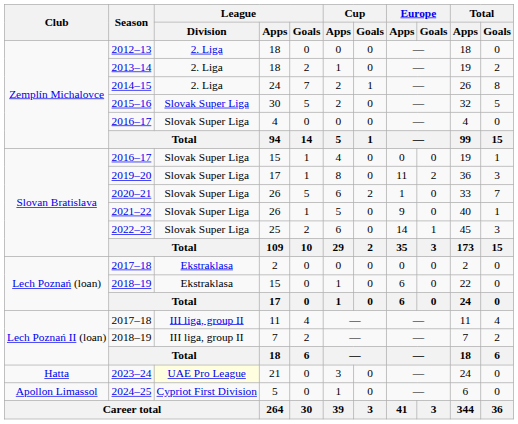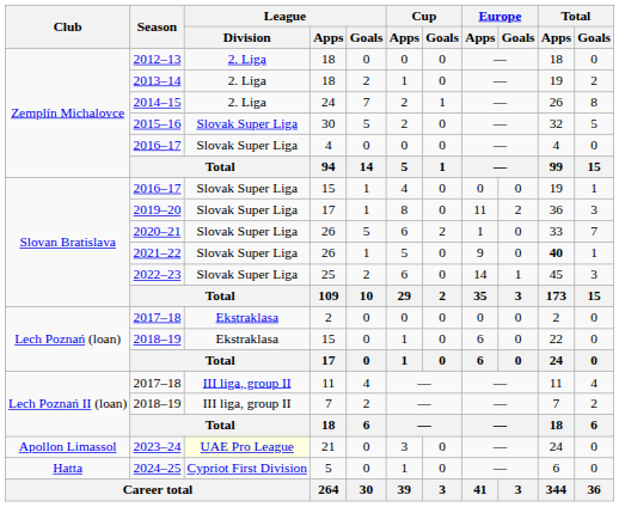 <table class="wikitable" style="text-align:center">
 <tr>
 <th rowspan="2">Club</th>
 <th rowspan="2">Season</th>
 <th colspan="3">League</th>
 <th colspan="2">Cup</th>
 <th colspan="2"><a href='#'>Europe</a></th>
 <th colspan="2">Total</th>
 </tr>
 <tr>
 <th>Division</th>
 <th>Apps</th>
 <th>Goals</th>
 <th>Apps</th>
 <th>Goals</th>
 <th>Apps</th>
 <th>Goals</th>
 <th>Apps</th>
 <th>Goals</th>
 </tr>
 <tr>
 <td rowspan="6"><a href='#'>Zemplín Michalovce</a></td>
 <td><a href='#'>2012–13</a></td>
 <td><a href='#'>2. Liga</a></td>
 <td>18</td>
 <td>0</td>
 <td>0</td>
 <td>0</td>
 <td colspan="2">—</td>
 <td>18</td>
 <td>0</td>
 </tr>
 <tr>
 <td><a href='#'>2013–14</a></td>
 <td>2. Liga</td>
 <td>18</td>
 <td>2</td>
 <td>1</td>
 <td>0</td>
 <td colspan="2">—</td>
 <td>19</td>
 <td>2</td>
 </tr>
 <tr>
 <td><a href='#'>2014–15</a></td>
 <td>2. Liga</td>
 <td>24</td>
 <td>7</td>
 <td>2</td>
 <td>1</td>
 <td colspan="2">—</td>
 <td>26</td>
 <td>8</td>
 </tr>
 <tr>
 <td><a href='#'>2015–16</a></td>
 <td><a href='#'>Slovak Super Liga</a></td>
 <td>30</td>
 <td>5</td>
 <td>2</td>
 <td>0</td>
 <td colspan="2">—</td>
 <td>32</td>
 <td>5</td>
 </tr>
 <tr>
 <td><a href='#'>2016–17</a></td>
 <td>Slovak Super Liga</td>
 <td>4</td>
 <td>0</td>
 <td>0</td>
 <td>0</td>
 <td colspan="2">—</td>
 <td>4</td>
 <td>0</td>
 </tr>
 <tr>
 <th colspan="2">Total</th>
 <th>94</th>
 <th>14</th>
 <th>5</th>
 <th>1</th>
 <th colspan="2">—</th>
 <th>99</th>
 <th>15</th>
 </tr>
 <tr>
 <td rowspan="6"><a href='#'>Slovan Bratislava</a></td>
 <td><a href='#'>2016–17</a></td>
 <td>Slovak Super Liga</td>
 <td>15</td>
 <td>1</td>
 <td>4</td>
 <td>0</td>
 <td>0</td>
 <td>0</td>
 <td>19</td>
 <td>1</td>
 </tr>
 <tr>
 <td><a href='#'>2019–20</a></td>
 <td>Slovak Super Liga</td>
 <td>17</td>
 <td>1</td>
 <td>8</td>
 <td>0</td>
 <td>11</td>
 <td>2</td>
 <td>36</td>
 <td>3</td>
 </tr>
 <tr>
 <td><a href='#'>2020–21</a></td>
 <td>Slovak Super Liga</td>
 <td>26</td>
 <td>5</td>
 <td>6</td>
 <td>2</td>
 <td>1</td>
 <td>0</td>
 <td>33</td>
 <td>7</td>
 </tr>
 <tr>
 <td><a href='#'>2021–22</a></td>
 <td>Slovak Super Liga</td>
 <td>26</td>
 <td>1</td>
 <td>5</td>
 <td>0</td>
 <td>9</td>
 <td>0</td>
-<td>40</td>
+<td><strong>40</strong></td>
 <td>1</td>
 </tr>
 <tr>
 <td><a href='#'>2022–23</a></td>
 <td>Slovak Super Liga</td>
 <td>25</td>
 <td>2</td>
 <td>6</td>
 <td>0</td>
 <td>14</td>
 <td>1</td>
 <td>45</td>
 <td>3</td>
 </tr>
 <tr>
 <th colspan="2">Total</th>
 <th>109</th>
 <th>10</th>
 <th>29</th>
 <th>2</th>
 <th>35</th>
 <th>3</th>
 <th>173</th>
 <th>15</th>
 </tr>
 <tr>
 <td rowspan="3"><a href='#'>Lech Poznań</a> (loan)</td>
 <td><a href='#'>2017–18</a></td>
 <td><a href='#'>Ekstraklasa</a></td>
 <td>2</td>
 <td>0</td>
 <td>0</td>
 <td>0</td>
 <td>0</td>
 <td>0</td>
 <td>2</td>
 <td>0</td>
 </tr>
 <tr>
 <td><a href='#'>2018–19</a></td>
 <td>Ekstraklasa</td>
 <td>15</td>
 <td>0</td>
 <td>1</td>
 <td>0</td>
 <td>6</td>
 <td>0</td>
 <td>22</td>
 <td>0</td>
 </tr>
 <tr>
 <th colspan="2">Total</th>
 <th>17</th>
 <th>0</th>
 <th>1</th>
 <th>0</th>
 <th>6</th>
 <th>0</th>
 <th>24</th>
 <th>0</th>
 </tr>
 <tr>
 <td rowspan="3"><a href='#'>Lech Poznań II</a> (loan)</td>
 <td>2017–18</td>
 <td><a href='#'>III liga, group II</a></td>
 <td>11</td>
 <td>4</td>
 <td colspan="2">—</td>
 <td colspan="2">—</td>
 <td>11</td>
 <td>4</td>
 </tr>
 <tr>
 <td>2018–19</td>
 <td>III liga, group II</td>
 <td>7</td>
 <td>2</td>
 <td colspan="2">—</td>
 <td colspan="2">—</td>
 <td>7</td>
 <td>2</td>
 </tr>
 <tr>
 <th colspan="2">Total</th>
 <th>18</th>
 <th>6</th>
 <th colspan="2">—</th>
 <th colspan="2">—</th>
 <th>18</th>
 <th>6</th>
 </tr>
 <tr>
-<td><a href='#'>Hatta</a></td>
+<td><a href='#'>Apollon Limassol</a></td>
 <td><a href='#'>2023–24</a></td>
 <td style="background: lightyellow;"><a href='#'>UAE Pro League</a></td>
 <td>21</td>
 <td>0</td>
 <td>3</td>
 <td>0</td>
 <td colspan="2">—</td>
 <td>24</td>
 <td>0</td>
 </tr>
 <tr>
-<td><a href='#'>Apollon Limassol</a></td>
+<td><a href='#'>Hatta</a></td>
 <td><a href='#'>2024–25</a></td>
 <td><a href='#'>Cypriot First Division</a></td>
 <td>5</td>
 <td>0</td>
 <td>1</td>
 <td>0</td>
 <td colspan="2">—</td>
 <td>6</td>
 <td>0</td>
 </tr>
 <tr>
 <th colspan="3">Career total</th>
 <th>264</th>
 <th>30</th>
 <th>39</th>
 <th>3</th>
 <th>41</th>
 <th>3</th>
 <th>344</th>
 <th>36</th>
 </tr>
 </table>
